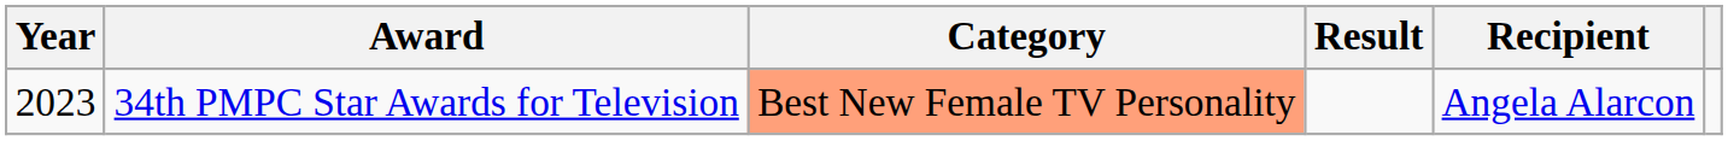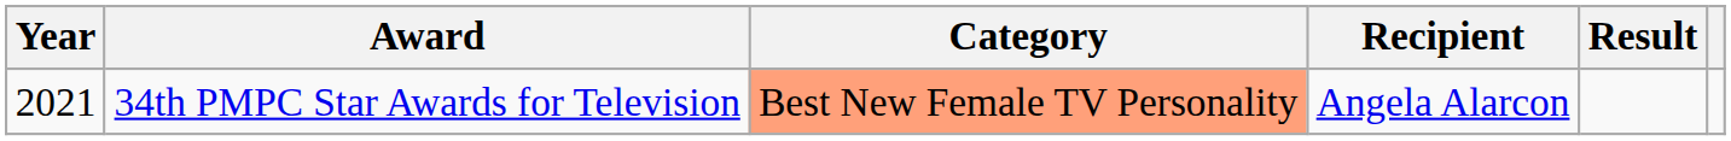 <table class="wikitable">
 <tr>
 <th>Year</th>
 <th>Award</th>
 <th>Category</th>
+<th>Recipient</th>
 <th>Result</th>
-<th>Recipient</th>
 <th></th>
 </tr>
 <tr>
-<td>2023</td>
+<td>2021</td>
 <td><a href='#'>34th PMPC Star Awards for Television</a></td>
 <td style="background: lightsalmon;">Best New Female TV Personality</td>
+<td><a href='#'>Angela Alarcon</a></td>
 <td></td>
-<td><a href='#'>Angela Alarcon</a></td>
 <td></td>
 </tr>
 </table>
